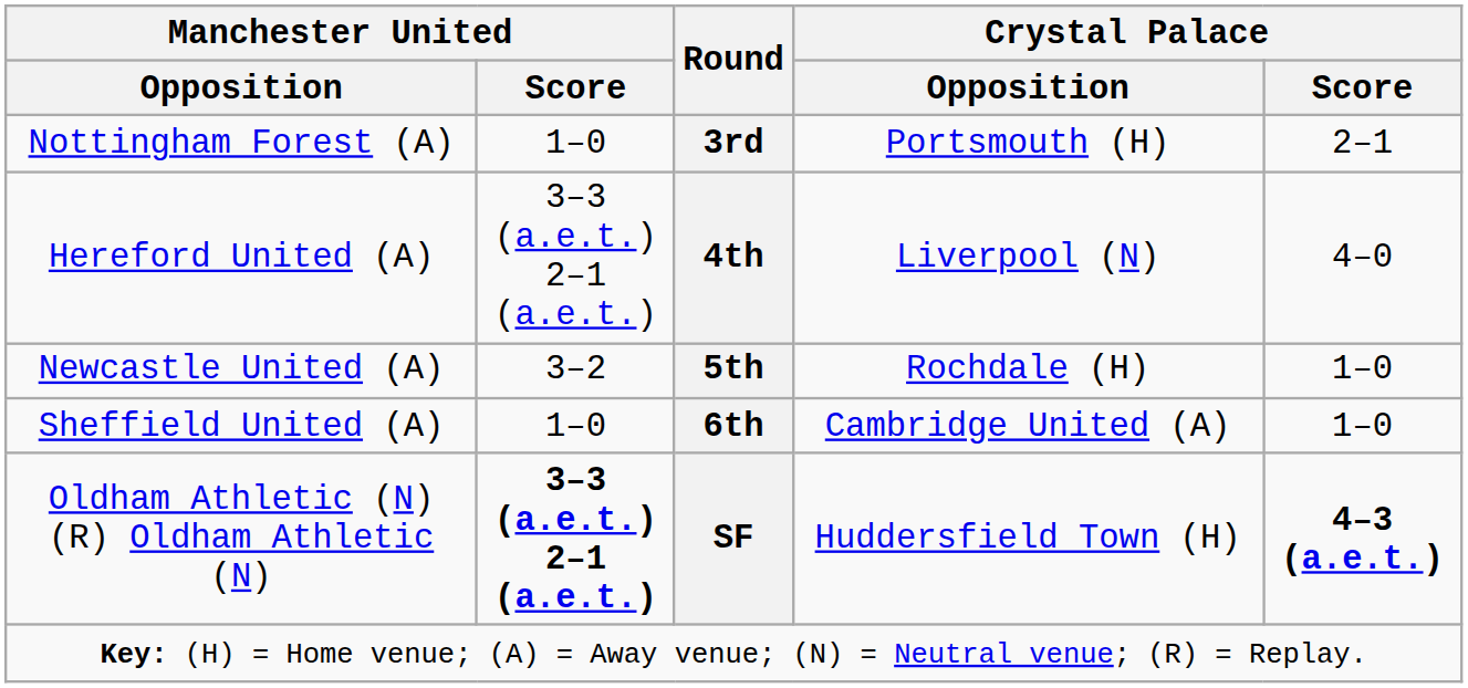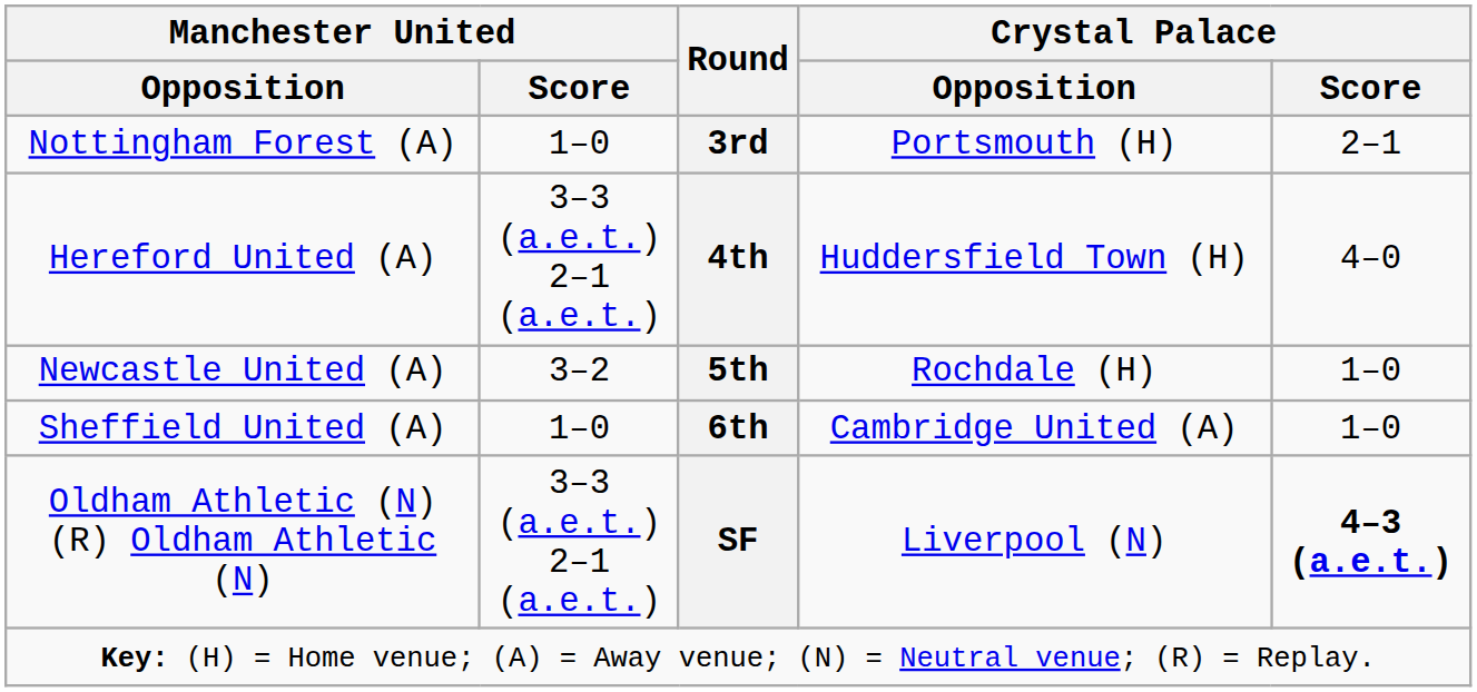 <table class="wikitable" style="text-align:center">
 <tr>
 <th scope="col" colspan="2">Manchester United</th>
 <th scope="col" rowspan="2" style="width:25px">Round</th>
 <th scope="col" colspan="2">Crystal Palace</th>
 </tr>
 <tr>
 <th scope="col" style="width:175px">Opposition</th>
 <th scope="col" style="width:70px">Score</th>
 <th scope="col" style="width:175px">Opposition</th>
 <th scope="col" style="width:70px">Score</th>
 </tr>
 <tr>
 <td><a href='#'>Nottingham Forest</a> (A)</td>
 <td>1–0</td>
 <th scope=row style="text-align:center">3rd</th>
 <td><a href='#'>Portsmouth</a> (H)</td>
 <td>2–1</td>
 </tr>
 <tr>
 <td><a href='#'>Hereford United</a> (A)</td>
 <td>3–3 (<a href='#'>a.e.t.</a>) <br> 2–1 (<a href='#'>a.e.t.</a>)</td>
 <th scope=row style="text-align:center">4th</th>
-<td><a href='#'>Liverpool</a> (<a href='#'>N</a>)</td>
+<td><a href='#'>Huddersfield Town</a> (H)</td>
 <td>4–0</td>
 </tr>
 <tr>
 <td><a href='#'>Newcastle United</a> (A)</td>
 <td>3–2</td>
 <th scope=row style="text-align:center">5th</th>
 <td><a href='#'>Rochdale</a> (H)</td>
 <td>1–0</td>
 </tr>
 <tr>
 <td><a href='#'>Sheffield United</a> (A)</td>
 <td>1–0</td>
 <th scope=row style="text-align:center">6th</th>
 <td><a href='#'>Cambridge United</a> (A)</td>
 <td>1–0</td>
 </tr>
 <tr>
 <td><a href='#'>Oldham Athletic</a> (<a href='#'>N</a>) <br> (R) <a href='#'>Oldham Athletic</a> (<a href='#'>N</a>)</td>
-<td><strong>3–3 (<a href='#'>a.e.t.</a>) <br> 2–1 (<a href='#'>a.e.t.</a>)</strong></td>
+<td>3–3 (<a href='#'>a.e.t.</a>) <br> 2–1 (<a href='#'>a.e.t.</a>)</td>
 <th scope=row style="text-align:center">SF</th>
-<td><a href='#'>Huddersfield Town</a> (H)</td>
+<td><a href='#'>Liverpool</a> (<a href='#'>N</a>)</td>
 <td><strong>4–3 (<a href='#'>a.e.t.</a>)</strong></td>
 </tr>
 <tr>
 <td colspan="5"><small><strong>Key:</strong> (H) = Home venue; (A) = Away venue; (N) = <a href='#'>Neutral venue</a>; (R) = Replay.</small></td>
 </tr>
 </table>
